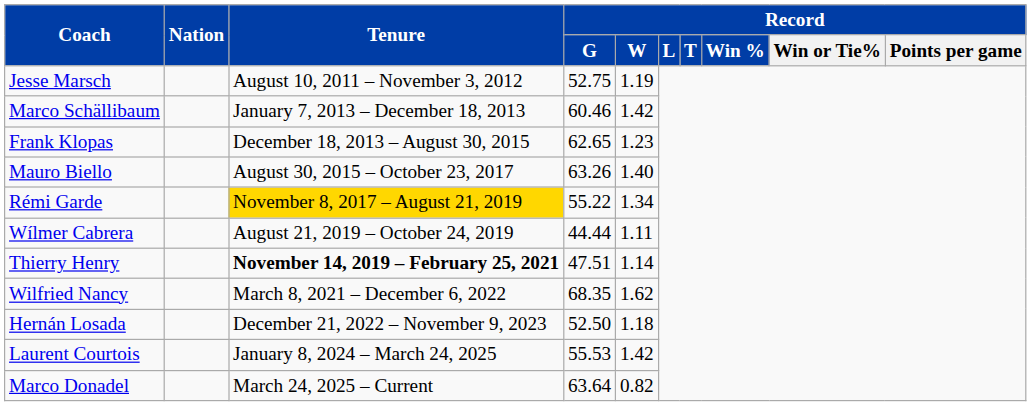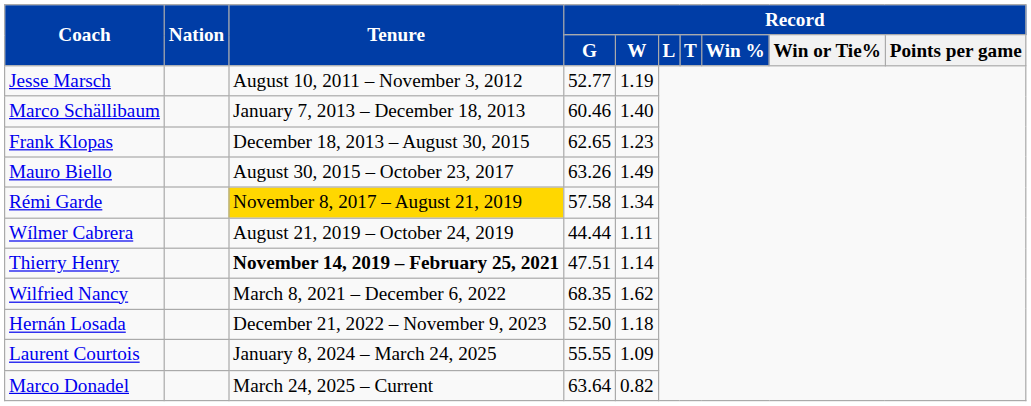 <table class="wikitable sortable" style="text-align: left">
 <tr>
 <th style="background:#003DA6; color:white;" scope="col" rowspan="2">Coach</th>
 <th style="background:#003DA6; color:white;" scope="col" rowspan="2">Nation</th>
 <th style="background:#003DA6; color:white;" scope="col" rowspan="2">Tenure</th>
 <th colspan="7" style="background:#003DA6; color:white;" scope="col">Record</th>
 </tr>
 <tr>
 <th style="background:#003DA6; color:white;">G</th>
 <th style="background:#003DA6; color:white;">W</th>
 <th style="background:#003DA6; color:white;">L</th>
 <th style="background:#003DA6; color:white;">T</th>
 <th style="background:#003DA6; color:white;">Win %</th>
 <th>Win or Tie%</th>
 <th>Points per game</th>
 </tr>
 <tr>
 <td><a href='#'>Jesse Marsch</a></td>
 <td></td>
 <td>August 10, 2011 – November 3, 2012<br></td>
-<td>52.75</td>
+<td>52.77</td>
 <td>1.19</td>
 </tr>
 <tr>
 <td><a href='#'>Marco Schällibaum</a></td>
 <td></td>
 <td>January 7, 2013 – December 18, 2013<br></td>
 <td>60.46</td>
-<td>1.42</td>
+<td>1.40</td>
 </tr>
 <tr>
 <td><a href='#'>Frank Klopas</a></td>
 <td></td>
 <td>December 18, 2013 – August 30, 2015<br></td>
 <td>62.65</td>
 <td>1.23</td>
 </tr>
 <tr>
 <td><a href='#'>Mauro Biello</a></td>
 <td></td>
 <td>August 30, 2015 – October 23, 2017<br></td>
 <td>63.26</td>
-<td>1.40</td>
+<td>1.49</td>
 </tr>
 <tr>
 <td><a href='#'>Rémi Garde</a></td>
 <td></td>
 <td style="background: gold;">November 8, 2017 – August 21, 2019<br></td>
-<td>55.22</td>
+<td>57.58</td>
 <td>1.34</td>
 </tr>
 <tr>
 <td><a href='#'>Wílmer Cabrera</a></td>
 <td></td>
 <td>August 21, 2019 – October 24, 2019<br></td>
 <td>44.44</td>
 <td>1.11</td>
 </tr>
 <tr>
 <td><a href='#'>Thierry Henry</a></td>
 <td></td>
 <td><strong>November 14, 2019 – February 25, 2021<br></strong></td>
 <td>47.51</td>
 <td>1.14</td>
 </tr>
 <tr>
 <td><a href='#'>Wilfried Nancy</a></td>
 <td></td>
 <td>March 8, 2021 – December 6, 2022<br></td>
 <td>68.35</td>
 <td>1.62</td>
 </tr>
 <tr>
 <td><a href='#'>Hernán Losada</a></td>
 <td></td>
 <td>December 21, 2022 – November 9, 2023<br></td>
 <td>52.50</td>
 <td>1.18</td>
 </tr>
 <tr>
 <td><a href='#'>Laurent Courtois</a></td>
 <td></td>
 <td>January 8, 2024 – March 24, 2025<br></td>
-<td>55.53</td>
-<td>1.42</td>
+<td>55.55</td>
+<td>1.09</td>
 </tr>
 <tr>
 <td><a href='#'>Marco Donadel</a></td>
 <td></td>
 <td>March 24, 2025 – Current<br></td>
 <td>63.64</td>
 <td>0.82</td>
 </tr>
 </table>
